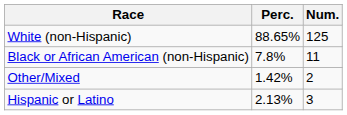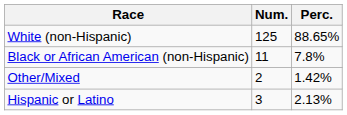 <table class="wikitable">
 <tr>
 <th>Race</th>
+<th>Num.</th>
 <th>Perc.</th>
-<th>Num.</th>
 </tr>
 <tr>
 <td><a href='#'>White</a> (non-Hispanic)</td>
+<td>125</td>
 <td>88.65%</td>
-<td>125</td>
 </tr>
 <tr>
 <td><a href='#'>Black or African American</a> (non-Hispanic)</td>
+<td>11</td>
 <td>7.8%</td>
-<td>11</td>
 </tr>
 <tr>
 <td><a href='#'>Other/Mixed</a></td>
+<td>2</td>
 <td>1.42%</td>
-<td>2</td>
 </tr>
 <tr>
 <td><a href='#'>Hispanic</a> or <a href='#'>Latino</a></td>
+<td>3</td>
 <td>2.13%</td>
-<td>3</td>
 </tr>
 </table>
